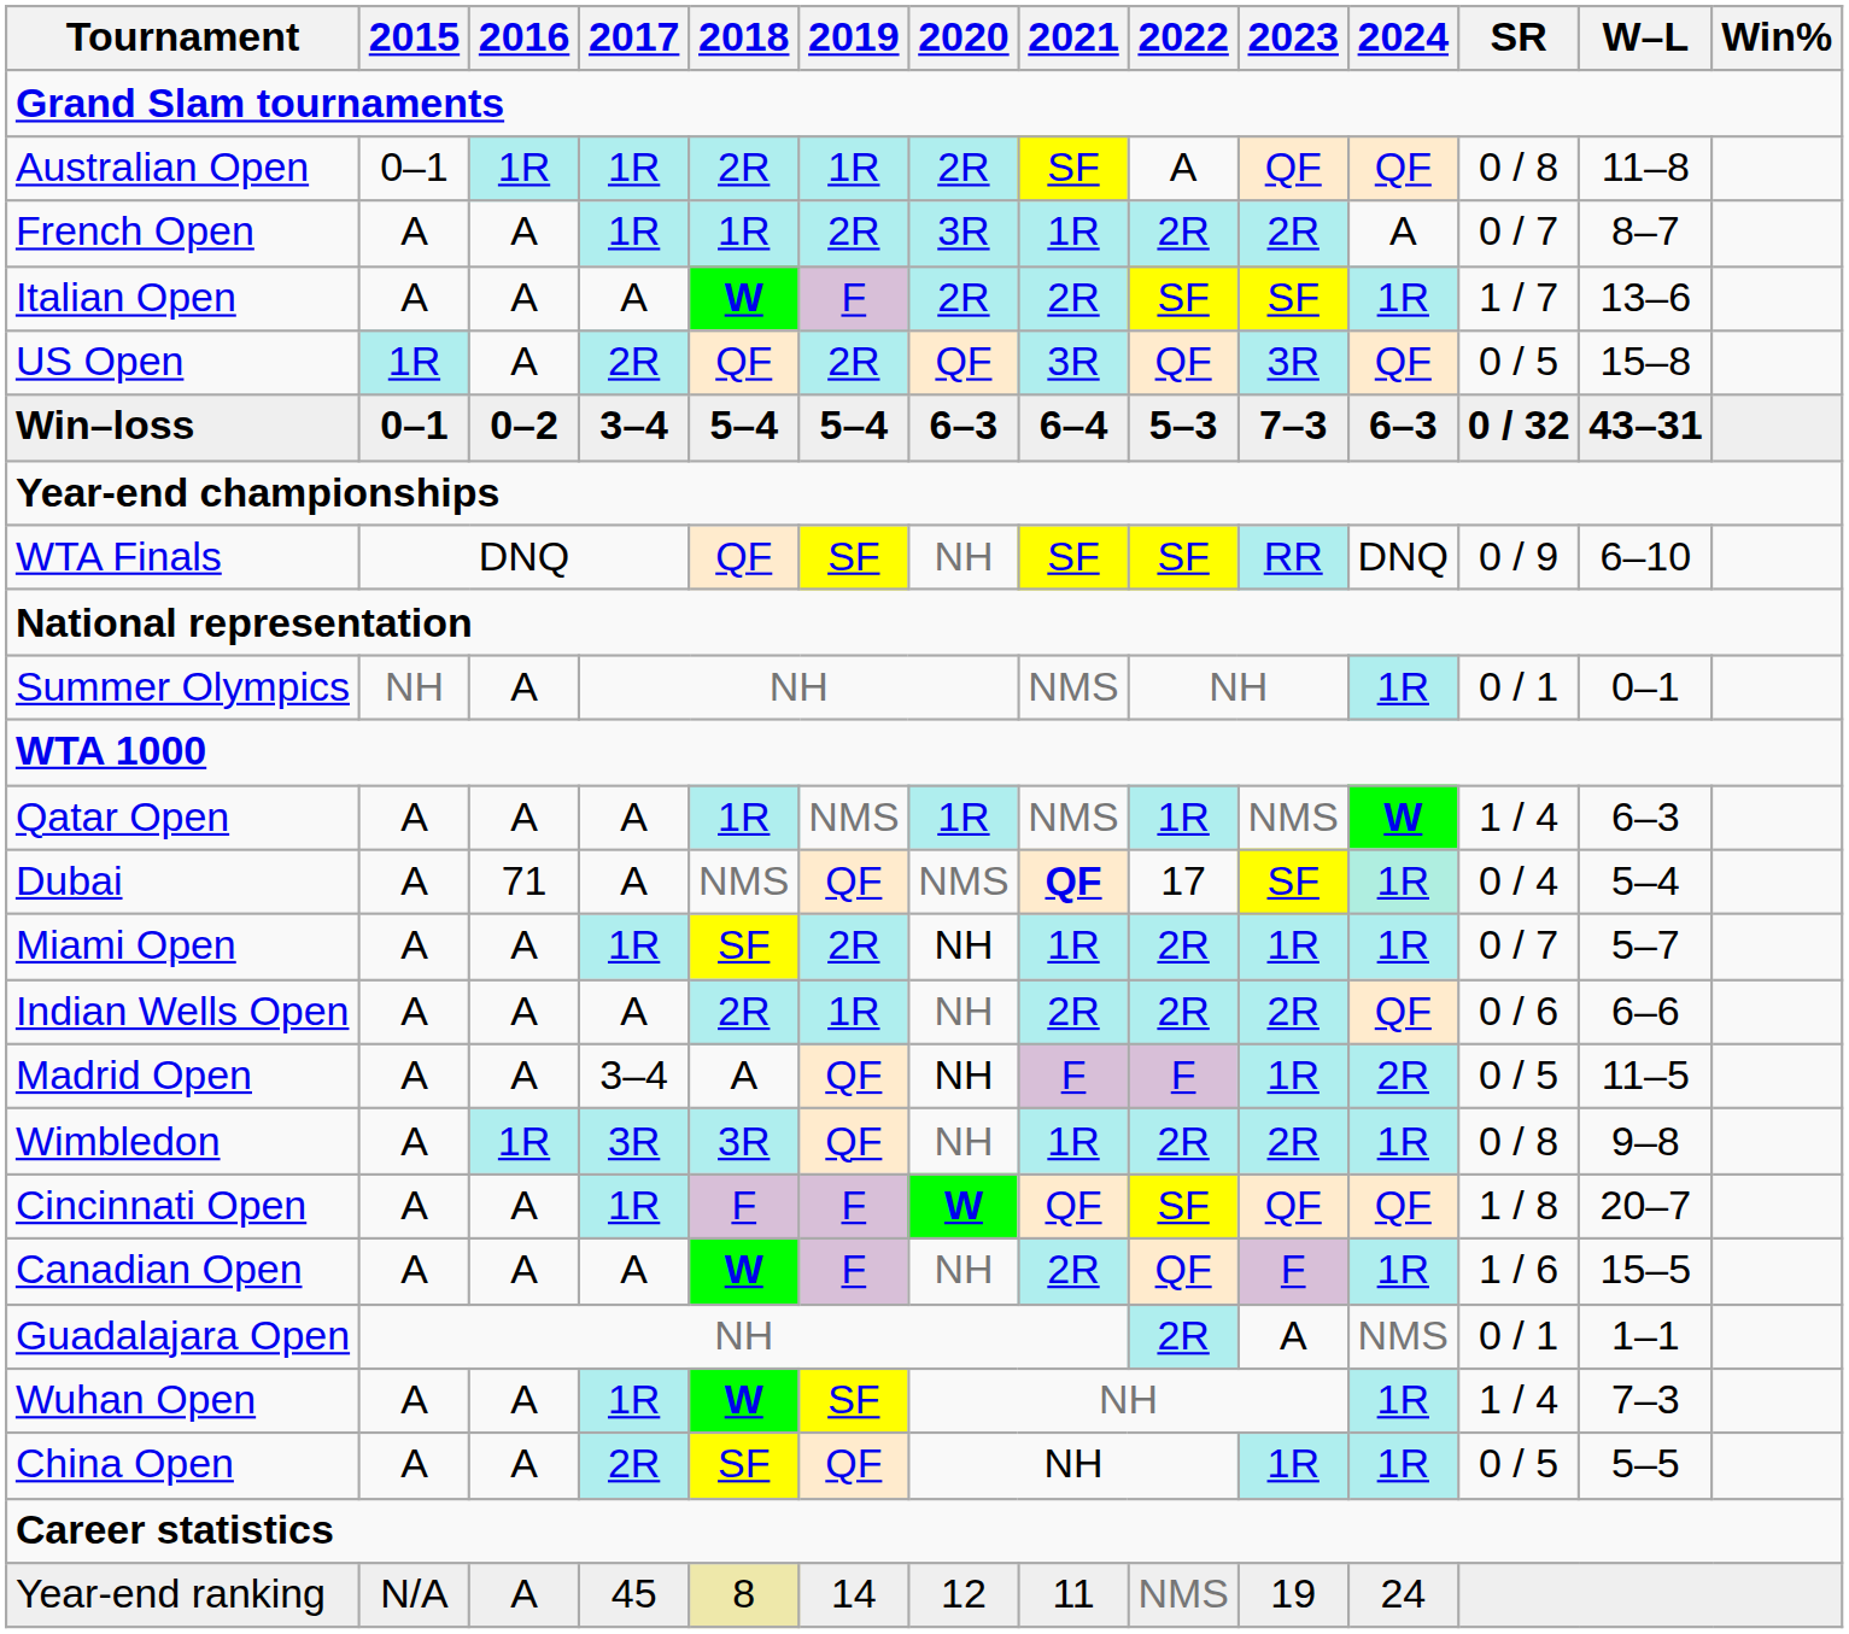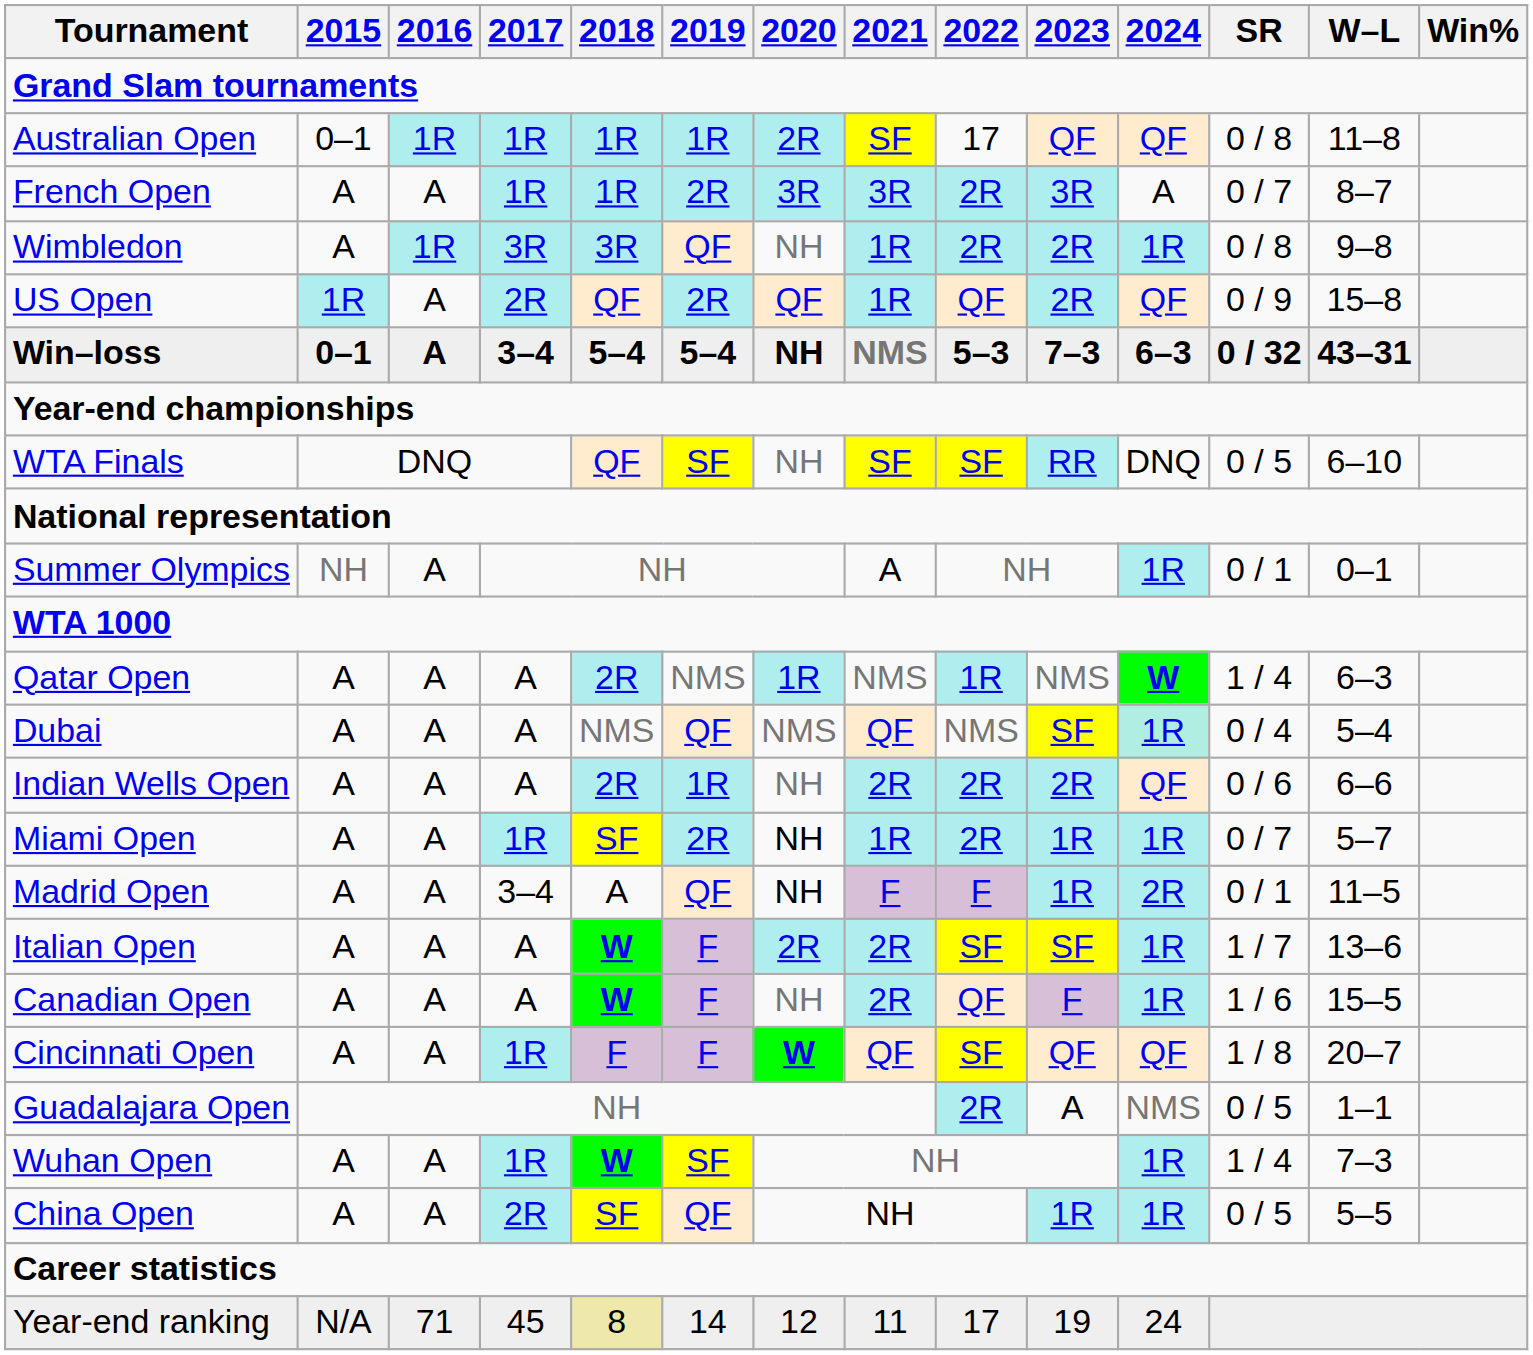 <table class=wikitable style=text-align:center>
 <tr>
 <th>Tournament</th>
 <th><a href='#'>2015</a></th>
 <th><a href='#'>2016</a></th>
 <th><a href='#'>2017</a></th>
 <th><a href='#'>2018</a></th>
 <th><a href='#'>2019</a></th>
 <th><a href='#'>2020</a></th>
 <th><a href='#'>2021</a></th>
 <th><a href='#'>2022</a></th>
 <th><a href='#'>2023</a></th>
 <th><a href='#'>2024</a></th>
 <th>SR</th>
 <th>W–L</th>
 <th>Win%</th>
 </tr>
 <tr>
 <td colspan="14" style="text-align:left"><strong><a href='#'>Grand Slam tournaments</a></strong></td>
 </tr>
 <tr>
 <td style=text-align:left><a href='#'>Australian Open</a></td>
 <td>0–1</td>
 <td style=background:#afeeee><a href='#'>1R</a></td>
 <td style=background:#afeeee><a href='#'>1R</a></td>
-<td colspan=1 style=background:#afeeee><a href='#'>2R</a></td>
+<td style=background:#afeeee><a href='#'>1R</a></td>
 <td style=background:#afeeee><a href='#'>1R</a></td>
 <td style=background:#afeeee><a href='#'>2R</a></td>
 <td bgcolor=yellow><a href='#'>SF</a></td>
-<td>A</td>
+<td>17</td>
 <td style=background:#ffebcd><a href='#'>QF</a></td>
 <td style=background:#ffebcd><a href='#'>QF</a></td>
 <td>0 / 8</td>
 <td>11–8</td>
 <td></td>
 </tr>
 <tr>
 <td style=text-align:left><a href='#'>French Open</a></td>
 <td>A</td>
 <td>A</td>
 <td style=background:#afeeee><a href='#'>1R</a></td>
 <td style=background:#afeeee><a href='#'>1R</a></td>
 <td style=background:#afeeee><a href='#'>2R</a></td>
 <td style=background:#afeeee><a href='#'>3R</a></td>
-<td style=background:#afeeee><a href='#'>1R</a></td>
+<td style=background:#afeeee><a href='#'>3R</a></td>
 <td style=background:#afeeee><a href='#'>2R</a></td>
-<td style=background:#afeeee><a href='#'>2R</a></td>
+<td style=background:#afeeee><a href='#'>3R</a></td>
 <td>A</td>
 <td>0 / 7</td>
 <td>8–7</td>
 <td></td>
 </tr>
 <tr>
-<td align=left><a href='#'>Italian Open</a></td>
+<td style=text-align:left><a href='#'>Wimbledon</a></td>
 <td>A</td>
-<td>A</td>
-<td>A</td>
-<td bgcolor=lime><a href='#'><strong>W</strong></a></td>
-<td bgcolor=thistle><a href='#'>F</a></td>
-<td bgcolor=afeeee><a href='#'>2R</a></td>
-<td bgcolor=afeeee><a href='#'>2R</a></td>
-<td bgcolor=yellow><a href='#'>SF</a></td>
-<td bgcolor=yellow><a href='#'>SF</a></td>
-<td bgcolor=afeeee><a href='#'>1R</a></td>
-<td>1 / 7</td>
-<td>13–6</td>
+<td style=background:#afeeee><a href='#'>1R</a></td>
+<td style=background:#afeeee><a href='#'>3R</a></td>
+<td style=background:#afeeee><a href='#'>3R</a></td>
+<td style=background:#ffebcd><a href='#'>QF</a></td>
+<td style=color:#767676>NH</td>
+<td style=background:#afeeee><a href='#'>1R</a></td>
+<td style=background:#afeeee><a href='#'>2R</a></td>
+<td style=background:#afeeee><a href='#'>2R</a></td>
+<td style=background:#afeeee><a href='#'>1R</a></td>
+<td>0 / 8</td>
+<td>9–8</td>
 <td></td>
 </tr>
 <tr>
 <td style=text-align:left><a href='#'>US Open</a></td>
 <td style=background:#afeeee><a href='#'>1R</a></td>
 <td>A</td>
 <td style=background:#afeeee><a href='#'>2R</a></td>
 <td style=background:#ffebcd><a href='#'>QF</a></td>
 <td style=background:#afeeee><a href='#'>2R</a></td>
 <td style=background:#ffebcd><a href='#'>QF</a></td>
-<td style=background:#afeeee><a href='#'>3R</a></td>
+<td style=background:#afeeee><a href='#'>1R</a></td>
 <td style="background:#ffebcd"><a href='#'>QF</a></td>
-<td style=background:#afeeee><a href='#'>3R</a></td>
+<td style=background:#afeeee><a href='#'>2R</a></td>
 <td style="background:#ffebcd"><a href='#'>QF</a></td>
-<td>0 / 5</td>
+<td>0 / 9</td>
 <td>15–8</td>
 <td></td>
 </tr>
 <tr style=background:#efefef;font-weight:bold>
 <td style=text-align:left>Win–loss</td>
 <td>0–1</td>
-<td>0–2</td>
+<td>A</td>
 <td>3–4</td>
 <td>5–4</td>
 <td>5–4</td>
-<td>6–3</td>
-<td>6–4</td>
+<td>NH</td>
+<td style="color:#767676">NMS</td>
 <td>5–3</td>
 <td>7–3</td>
 <td>6–3</td>
 <td>0 / 32</td>
 <td>43–31</td>
 <td></td>
 </tr>
 <tr>
 <td colspan="14" align="left"><strong>Year-end championships</strong></td>
 </tr>
 <tr>
 <td align=left><a href='#'>WTA Finals</a></td>
 <td colspan=3>DNQ</td>
 <td bgcolor=ffebcd><a href='#'>QF</a></td>
 <td bgcolor=yellow><a href='#'>SF</a></td>
 <td style=color:#767676>NH</td>
 <td bgcolor=yellow><a href='#'>SF</a></td>
 <td bgcolor=yellow><a href='#'>SF</a></td>
 <td bgcolor=afeeee><a href='#'>RR</a></td>
 <td>DNQ</td>
-<td>0 / 9</td>
+<td>0 / 5</td>
 <td>6–10</td>
 <td></td>
 </tr>
 <tr>
 <td colspan="14" align="left"><strong>National representation</strong></td>
 </tr>
 <tr>
 <td align=left><a href='#'>Summer Olympics</a></td>
 <td style=color:#767676>NH</td>
 <td>A</td>
 <td colspan ="4" style=color:#767676>NH</td>
-<td style="color:#767676">NMS</td>
+<td>A</td>
 <td colspan ="2" style=color:#767676>NH</td>
 <td bgcolor=afeeee><a href='#'>1R</a></td>
 <td>0 / 1</td>
 <td>0–1</td>
 <td></td>
 </tr>
 <tr>
 <td colspan="14" style="text-align:left"><a href='#'><strong>WTA 1000</strong></a></td>
 </tr>
 <tr>
 <td align=left><a href='#'>Qatar Open</a></td>
 <td>A</td>
 <td>A</td>
 <td>A</td>
-<td style=background:#afeeee><a href='#'>1R</a></td>
+<td colspan=1 style=background:#afeeee><a href='#'>2R</a></td>
 <td style="color:#767676">NMS</td>
 <td colspan=1 style=background:#afeeee><a href='#'>1R</a></td>
 <td style="color:#767676">NMS</td>
 <td bgcolor=afeeee><a href='#'>1R</a></td>
 <td style="color:#767676">NMS</td>
 <td bgcolor=lime><a href='#'><strong>W</strong></a></td>
 <td>1 / 4</td>
 <td>6–3</td>
 <td></td>
 </tr>
 <tr>
 <td align=left><a href='#'>Dubai</a></td>
 <td>A</td>
-<td>71</td>
+<td>A</td>
 <td>A</td>
 <td style="color:#767676">NMS</td>
 <td bgcolor=ffebcd><a href='#'>QF</a></td>
 <td style="color:#767676">NMS</td>
-<td bgcolor=ffebcd><strong><a href='#'>QF</a></strong></td>
-<td>17</td>
+<td bgcolor=ffebcd><a href='#'>QF</a></td>
+<td style="color:#767676">NMS</td>
 <td bgcolor=yellow><a href='#'>SF</a></td>
 <td bgcolor=afeeeee><a href='#'>1R</a></td>
 <td>0 / 4</td>
 <td>5–4</td>
+<td></td>
+</tr>
+<tr>
+<td align=left><a href='#'>Indian Wells Open</a></td>
+<td>A</td>
+<td>A</td>
+<td>A</td>
+<td bgcolor=afeeee><a href='#'>2R</a></td>
+<td bgcolor=afeeee><a href='#'>1R</a></td>
+<td style="color:#767676">NH</td>
+<td bgcolor=afeeee><a href='#'>2R</a></td>
+<td bgcolor=afeeee><a href='#'>2R</a></td>
+<td bgcolor=afeeee><a href='#'>2R</a></td>
+<td bgcolor=ffebcd><a href='#'>QF</a></td>
+<td>0 / 6</td>
+<td>6–6</td>
 <td></td>
 </tr>
 <tr>
 <td align=left><a href='#'>Miami Open</a></td>
 <td>A</td>
 <td>A</td>
 <td bgcolor=afeeee><a href='#'>1R</a></td>
 <td bgcolor=yellow><a href='#'>SF</a></td>
 <td bgcolor=afeeee><a href='#'>2R</a></td>
 <td>NH</td>
 <td bgcolor=afeeee><a href='#'>1R</a></td>
 <td bgcolor=afeeee><a href='#'>2R</a></td>
 <td bgcolor=afeeee><a href='#'>1R</a></td>
 <td bgcolor=afeeee><a href='#'>1R</a></td>
 <td>0 / 7</td>
 <td>5–7</td>
 <td></td>
 </tr>
 <tr>
-<td align=left><a href='#'>Indian Wells Open</a></td>
-<td>A</td>
-<td>A</td>
-<td>A</td>
-<td bgcolor=afeeee><a href='#'>2R</a></td>
-<td bgcolor=afeeee><a href='#'>1R</a></td>
-<td style="color:#767676">NH</td>
-<td bgcolor=afeeee><a href='#'>2R</a></td>
-<td bgcolor=afeeee><a href='#'>2R</a></td>
-<td bgcolor=afeeee><a href='#'>2R</a></td>
-<td bgcolor=ffebcd><a href='#'>QF</a></td>
-<td>0 / 6</td>
-<td>6–6</td>
-<td></td>
-</tr>
-<tr>
 <td align=left><a href='#'>Madrid Open</a></td>
 <td>A</td>
 <td>A</td>
 <td>3–4</td>
 <td>A</td>
 <td bgcolor=ffebcd><a href='#'>QF</a></td>
 <td>NH</td>
 <td style=background:thistle><a href='#'>F</a></td>
 <td bgcolor=thistle><a href='#'>F</a></td>
 <td bgcolor=afeeee><a href='#'>1R</a></td>
 <td bgcolor=afeeee><a href='#'>2R</a></td>
-<td>0 / 5</td>
+<td>0 / 1</td>
 <td>11–5</td>
 <td></td>
 </tr>
 <tr>
-<td style=text-align:left><a href='#'>Wimbledon</a></td>
+<td align=left><a href='#'>Italian Open</a></td>
 <td>A</td>
-<td style=background:#afeeee><a href='#'>1R</a></td>
-<td style=background:#afeeee><a href='#'>3R</a></td>
-<td style=background:#afeeee><a href='#'>3R</a></td>
-<td style=background:#ffebcd><a href='#'>QF</a></td>
+<td>A</td>
+<td>A</td>
+<td bgcolor=lime><a href='#'><strong>W</strong></a></td>
+<td bgcolor=thistle><a href='#'>F</a></td>
+<td bgcolor=afeeee><a href='#'>2R</a></td>
+<td bgcolor=afeeee><a href='#'>2R</a></td>
+<td bgcolor=yellow><a href='#'>SF</a></td>
+<td bgcolor=yellow><a href='#'>SF</a></td>
+<td bgcolor=afeeee><a href='#'>1R</a></td>
+<td>1 / 7</td>
+<td>13–6</td>
+<td></td>
+</tr>
+<tr>
+<td align=left><a href='#'>Canadian Open</a></td>
+<td>A</td>
+<td>A</td>
+<td>A</td>
+<td bgcolor=lime><a href='#'><strong>W</strong></a></td>
+<td bgcolor=thistle><a href='#'>F</a></td>
 <td style=color:#767676>NH</td>
-<td style=background:#afeeee><a href='#'>1R</a></td>
-<td style=background:#afeeee><a href='#'>2R</a></td>
-<td style=background:#afeeee><a href='#'>2R</a></td>
-<td style=background:#afeeee><a href='#'>1R</a></td>
-<td>0 / 8</td>
-<td>9–8</td>
+<td bgcolor=afeeee><a href='#'>2R</a></td>
+<td bgcolor="ffebcd"><a href='#'>QF</a></td>
+<td bgcolor="thistle"><a href='#'>F</a></td>
+<td bgcolor=afeeee><a href='#'>1R</a></td>
+<td>1 / 6</td>
+<td>15–5</td>
 <td></td>
 </tr>
 <tr>
 <td align=left><a href='#'>Cincinnati Open</a></td>
 <td>A</td>
 <td>A</td>
 <td bgcolor=afeeee><a href='#'>1R</a></td>
 <td bgcolor=thistle><a href='#'>F</a></td>
 <td bgcolor=thistle><a href='#'>F</a></td>
 <td bgcolor=lime><a href='#'><strong>W</strong></a></td>
 <td bgcolor=ffebcd><a href='#'>QF</a></td>
 <td bgcolor=yellow><a href='#'>SF</a></td>
 <td bgcolor=ffebcd><a href='#'>QF</a></td>
 <td bgcolor=ffebcd><a href='#'>QF</a></td>
 <td>1 / 8</td>
 <td>20–7</td>
 <td></td>
 </tr>
 <tr>
-<td align=left><a href='#'>Canadian Open</a></td>
-<td>A</td>
-<td>A</td>
-<td>A</td>
-<td bgcolor=lime><a href='#'><strong>W</strong></a></td>
-<td bgcolor=thistle><a href='#'>F</a></td>
-<td style=color:#767676>NH</td>
-<td bgcolor=afeeee><a href='#'>2R</a></td>
-<td bgcolor="ffebcd"><a href='#'>QF</a></td>
-<td bgcolor="thistle"><a href='#'>F</a></td>
-<td bgcolor=afeeee><a href='#'>1R</a></td>
-<td>1 / 6</td>
-<td>15–5</td>
-<td></td>
-</tr>
-<tr>
 <td align=left><a href='#'>Guadalajara Open</a></td>
 <td colspan="7" style="color:#767676">NH</td>
 <td bgcolor=afeeee><a href='#'>2R</a></td>
 <td>A</td>
 <td style="color:#767676">NMS</td>
-<td>0 / 1</td>
+<td>0 / 5</td>
 <td>1–1</td>
 <td></td>
 </tr>
 <tr>
 <td align=left><a href='#'>Wuhan Open</a></td>
 <td>A</td>
 <td>A</td>
 <td bgcolor=afeeee><a href='#'>1R</a></td>
 <td bgcolor=lime><a href='#'><strong>W</strong></a></td>
 <td bgcolor=yellow><a href='#'>SF</a></td>
 <td colspan="4" style="color:#767676">NH</td>
 <td bgcolor="afeeee"><a href='#'>1R</a></td>
 <td>1 / 4</td>
 <td>7–3</td>
 <td></td>
 </tr>
 <tr>
 <td align=left><a href='#'>China Open</a></td>
 <td>A</td>
 <td>A</td>
 <td bgcolor=afeeee><a href='#'>2R</a></td>
 <td bgcolor=yellow><a href='#'>SF</a></td>
 <td bgcolor=ffebcd><a href='#'>QF</a></td>
 <td colspan="3">NH</td>
 <td bgcolor=afeeee><a href='#'>1R</a></td>
 <td bgcolor=afeeee><a href='#'>1R</a></td>
 <td>0 / 5</td>
 <td>5–5</td>
 <td></td>
 </tr>
 <tr>
 <td colspan="14" align="left"><strong>Career statistics</strong></td>
 </tr>
 <tr bgcolor=efefef>
 <td align=left>Year-end ranking</td>
 <td>N/A</td>
-<td>A</td>
+<td>71</td>
 <td>45</td>
 <td bgcolor=EEE8AA>8</td>
 <td>14</td>
 <td>12</td>
 <td>11</td>
-<td style="color:#767676">NMS</td>
+<td>17</td>
 <td>19</td>
 <td>24</td>
 <td colspan="3"></td>
 </tr>
 </table>
